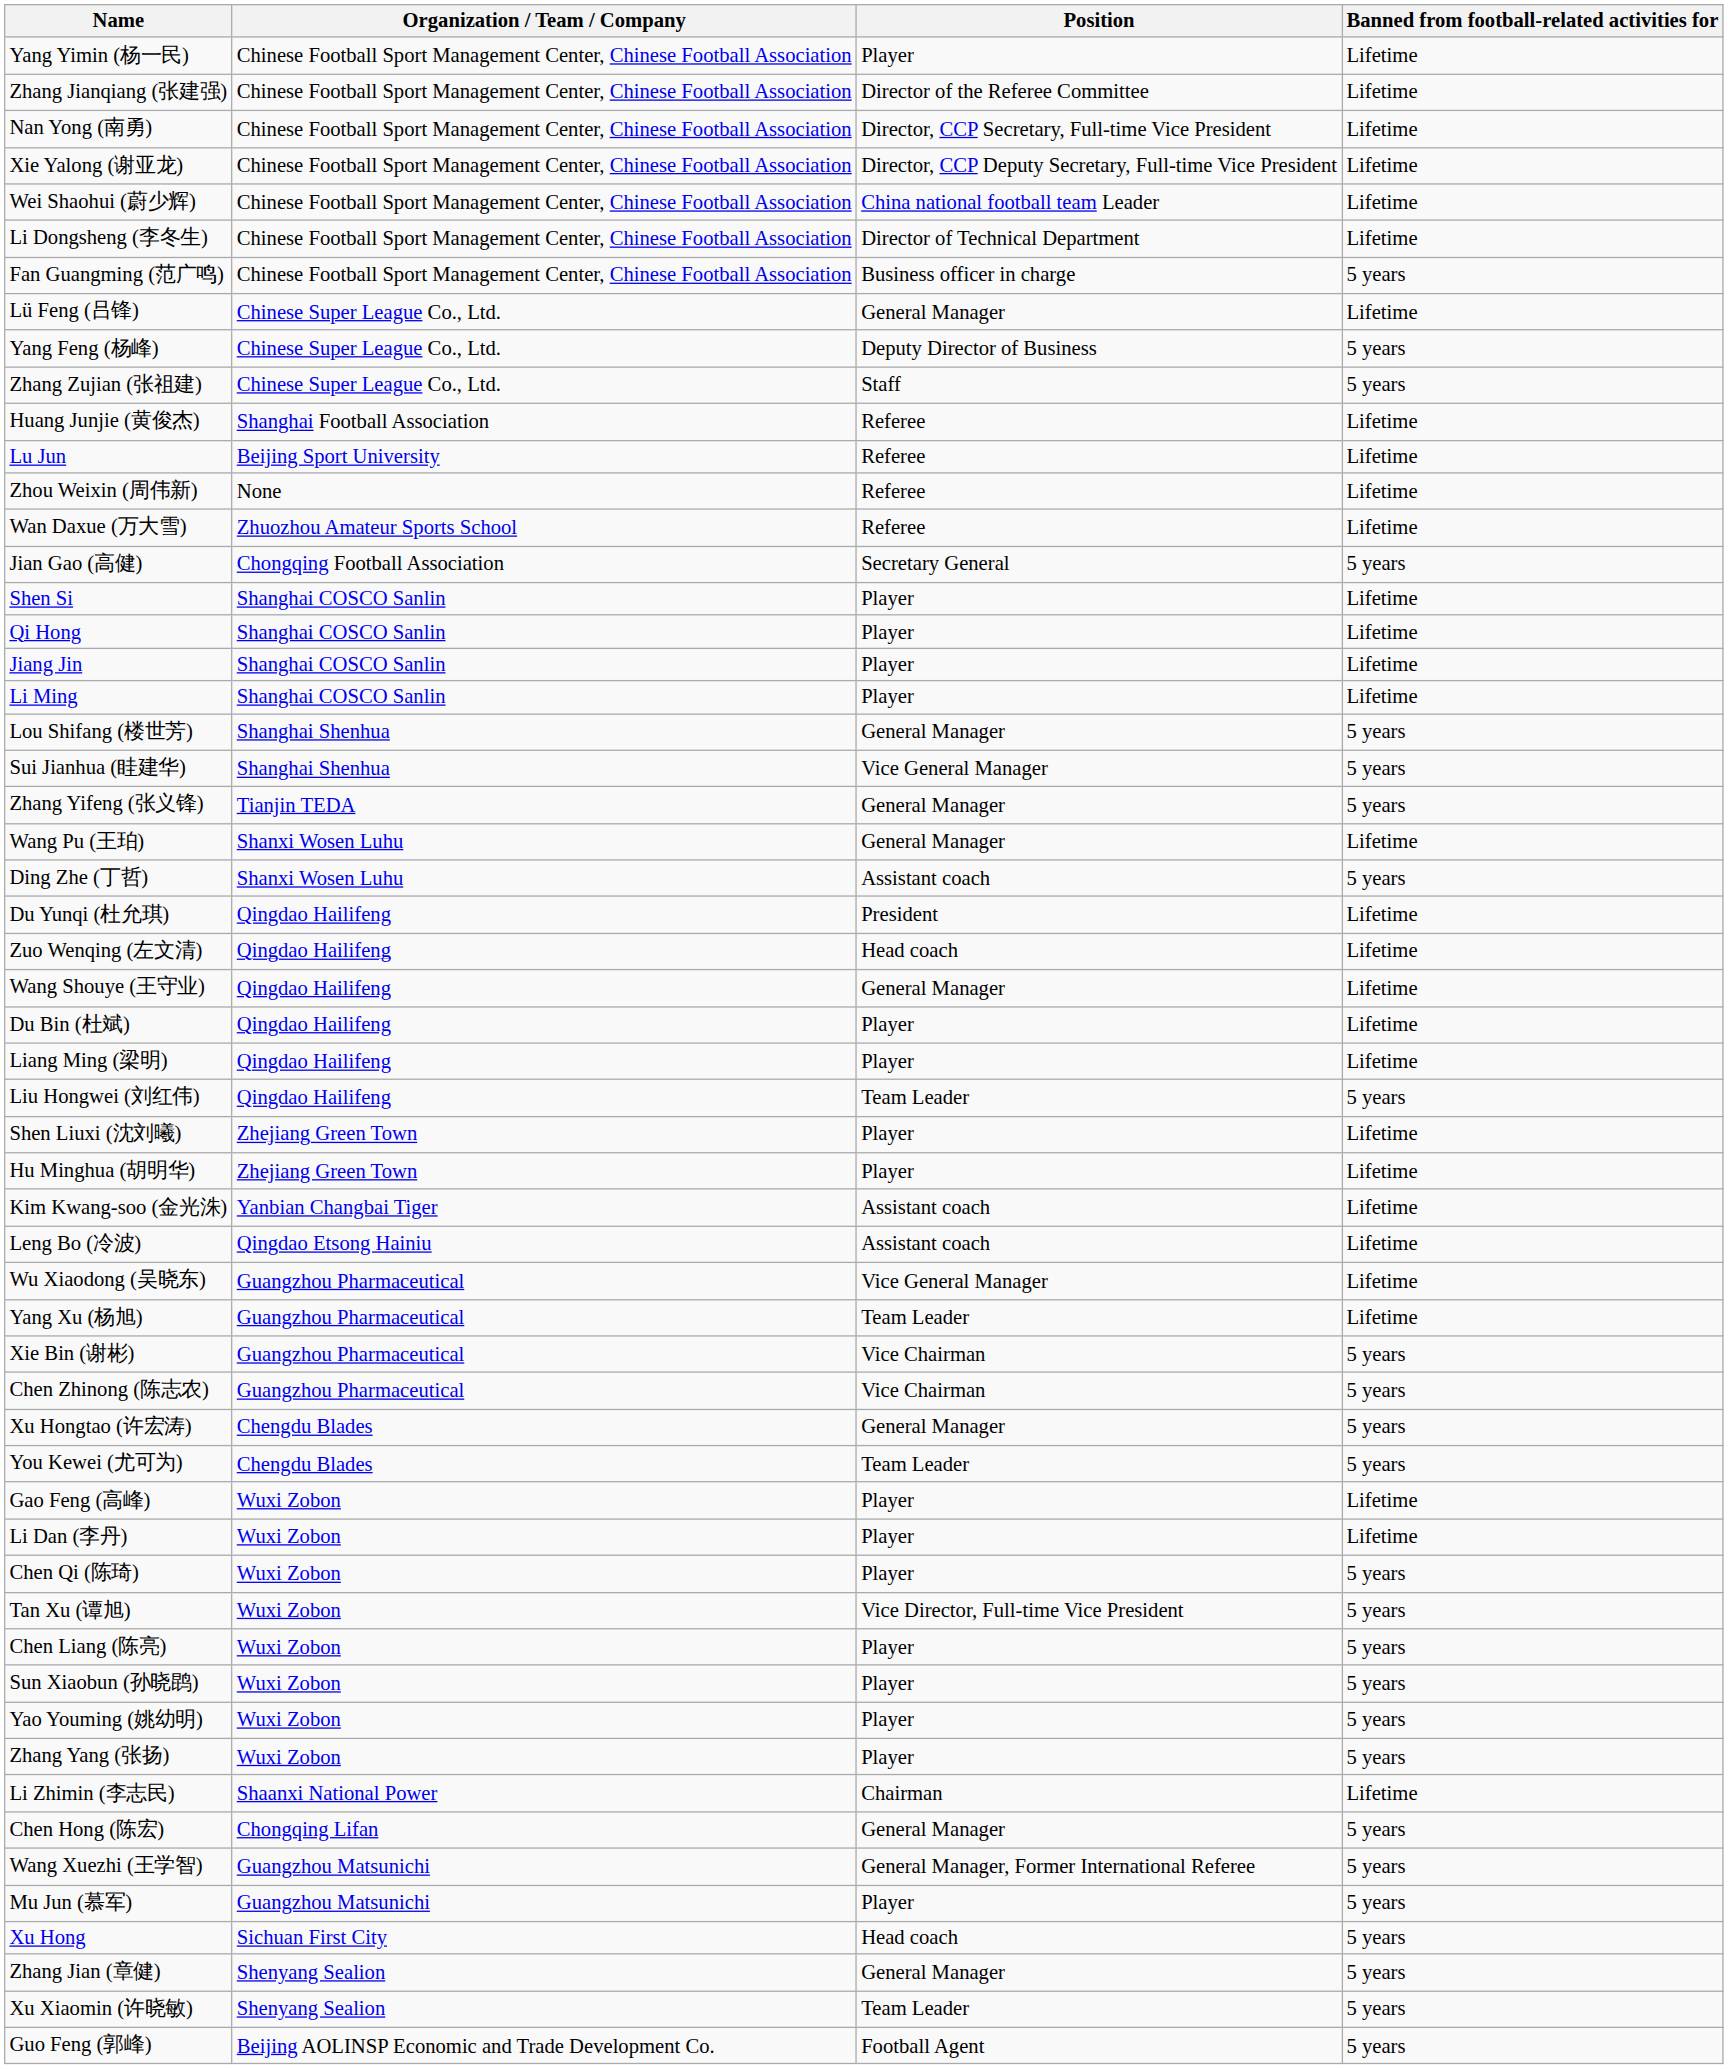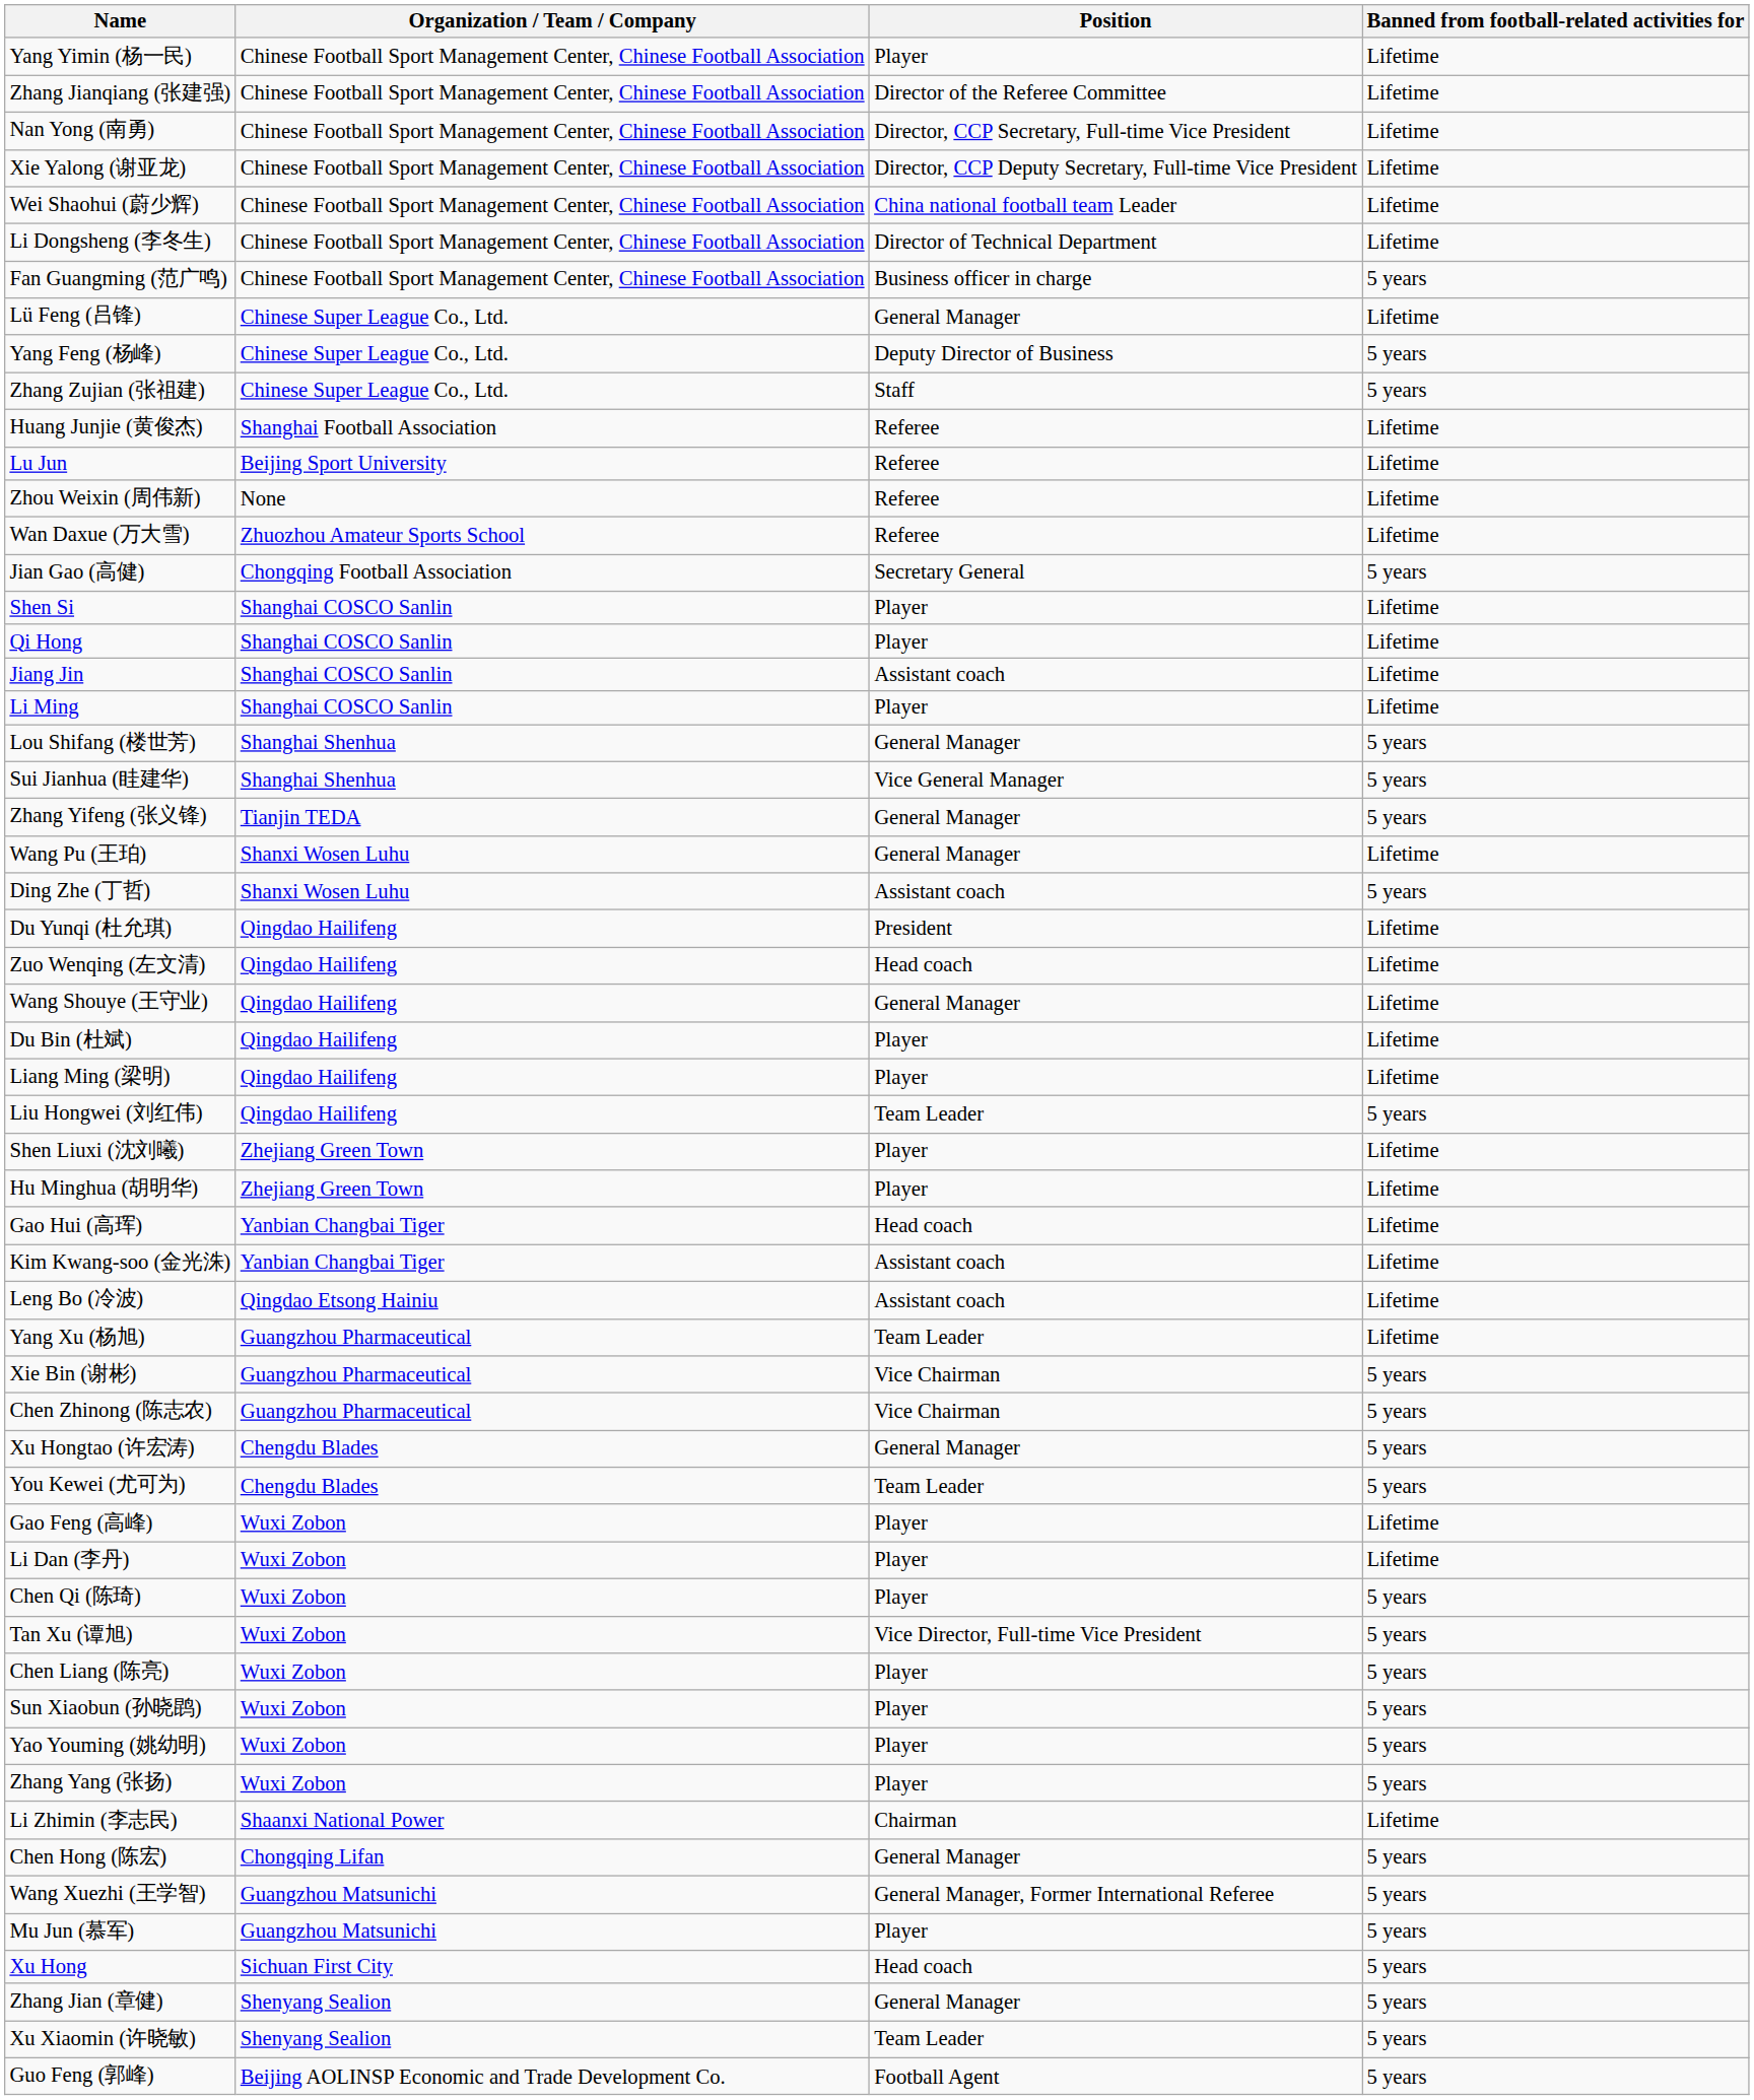 <table class="wikitable sortable">
 <tr>
 <th>Name</th>
 <th>Organization / Team / Company</th>
 <th>Position</th>
 <th>Banned from football-related activities for</th>
 </tr>
 <tr>
 <td>Yang Yimin (杨一民)</td>
 <td>Chinese Football Sport Management Center, <a href='#'>Chinese Football Association</a></td>
 <td>Player</td>
 <td>Lifetime</td>
 </tr>
 <tr>
 <td>Zhang Jianqiang (张建强)</td>
 <td>Chinese Football Sport Management Center, <a href='#'>Chinese Football Association</a></td>
 <td>Director of the Referee Committee</td>
 <td>Lifetime</td>
 </tr>
 <tr>
 <td>Nan Yong (南勇)</td>
 <td>Chinese Football Sport Management Center, <a href='#'>Chinese Football Association</a></td>
 <td>Director, <a href='#'>CCP</a> Secretary, Full-time Vice President</td>
 <td>Lifetime</td>
 </tr>
 <tr>
 <td>Xie Yalong (谢亚龙)</td>
 <td>Chinese Football Sport Management Center, <a href='#'>Chinese Football Association</a></td>
 <td>Director, <a href='#'>CCP</a> Deputy Secretary, Full-time Vice President</td>
 <td>Lifetime</td>
 </tr>
 <tr>
 <td>Wei Shaohui (蔚少辉)</td>
 <td>Chinese Football Sport Management Center, <a href='#'>Chinese Football Association</a></td>
 <td><a href='#'>China national football team</a> Leader</td>
 <td>Lifetime</td>
 </tr>
 <tr>
 <td>Li Dongsheng (李冬生)</td>
 <td>Chinese Football Sport Management Center, <a href='#'>Chinese Football Association</a></td>
 <td>Director of Technical Department</td>
 <td>Lifetime</td>
 </tr>
 <tr>
 <td>Fan Guangming (范广鸣)</td>
 <td>Chinese Football Sport Management Center, <a href='#'>Chinese Football Association</a></td>
 <td>Business officer in charge</td>
 <td>5 years</td>
 </tr>
 <tr>
 <td>Lü Feng (吕锋)</td>
 <td><a href='#'>Chinese Super League</a> Co., Ltd.</td>
 <td>General Manager</td>
 <td>Lifetime</td>
 </tr>
 <tr>
 <td>Yang Feng (杨峰)</td>
 <td><a href='#'>Chinese Super League</a> Co., Ltd.</td>
 <td>Deputy Director of Business</td>
 <td>5 years</td>
 </tr>
 <tr>
 <td>Zhang Zujian (张祖建)</td>
 <td><a href='#'>Chinese Super League</a> Co., Ltd.</td>
 <td>Staff</td>
 <td>5 years</td>
 </tr>
 <tr>
 <td>Huang Junjie (黄俊杰)</td>
 <td><a href='#'>Shanghai</a> Football Association</td>
 <td>Referee</td>
 <td>Lifetime</td>
 </tr>
 <tr>
 <td><a href='#'>Lu Jun</a></td>
 <td><a href='#'>Beijing Sport University</a></td>
 <td>Referee</td>
 <td>Lifetime</td>
 </tr>
 <tr>
 <td>Zhou Weixin (周伟新)</td>
 <td>None</td>
 <td>Referee</td>
 <td>Lifetime</td>
 </tr>
 <tr>
 <td>Wan Daxue (万大雪)</td>
 <td><a href='#'>Zhuozhou Amateur Sports School</a></td>
 <td>Referee</td>
 <td>Lifetime</td>
 </tr>
 <tr>
 <td>Jian Gao (高健)</td>
 <td><a href='#'>Chongqing</a> Football Association</td>
 <td>Secretary General</td>
 <td>5 years</td>
 </tr>
 <tr>
 <td><a href='#'>Shen Si</a></td>
 <td><a href='#'>Shanghai COSCO Sanlin</a></td>
 <td>Player</td>
 <td>Lifetime</td>
 </tr>
 <tr>
 <td><a href='#'>Qi Hong</a></td>
 <td><a href='#'>Shanghai COSCO Sanlin</a></td>
 <td>Player</td>
 <td>Lifetime</td>
 </tr>
 <tr>
 <td><a href='#'>Jiang Jin</a></td>
 <td><a href='#'>Shanghai COSCO Sanlin</a></td>
-<td>Player</td>
+<td>Assistant coach</td>
 <td>Lifetime</td>
 </tr>
 <tr>
 <td><a href='#'>Li Ming</a></td>
 <td><a href='#'>Shanghai COSCO Sanlin</a></td>
 <td>Player</td>
 <td>Lifetime</td>
 </tr>
 <tr>
 <td>Lou Shifang (楼世芳)</td>
 <td><a href='#'>Shanghai Shenhua</a></td>
 <td>General Manager</td>
 <td>5 years</td>
 </tr>
 <tr>
 <td>Sui Jianhua (眭建华)</td>
 <td><a href='#'>Shanghai Shenhua</a></td>
 <td>Vice General Manager</td>
 <td>5 years</td>
 </tr>
 <tr>
 <td>Zhang Yifeng (张义锋)</td>
 <td><a href='#'>Tianjin TEDA</a></td>
 <td>General Manager</td>
 <td>5 years</td>
 </tr>
 <tr>
 <td>Wang Pu (王珀)</td>
 <td><a href='#'>Shanxi Wosen Luhu</a></td>
 <td>General Manager</td>
 <td>Lifetime</td>
 </tr>
 <tr>
 <td>Ding Zhe (丁哲)</td>
 <td><a href='#'>Shanxi Wosen Luhu</a></td>
 <td>Assistant coach</td>
 <td>5 years</td>
 </tr>
 <tr>
 <td>Du Yunqi (杜允琪)</td>
 <td><a href='#'>Qingdao Hailifeng</a></td>
 <td>President</td>
 <td>Lifetime</td>
 </tr>
 <tr>
 <td>Zuo Wenqing (左文清)</td>
 <td><a href='#'>Qingdao Hailifeng</a></td>
 <td>Head coach</td>
 <td>Lifetime</td>
 </tr>
 <tr>
 <td>Wang Shouye (王守业)</td>
 <td><a href='#'>Qingdao Hailifeng</a></td>
 <td>General Manager</td>
 <td>Lifetime</td>
 </tr>
 <tr>
 <td>Du Bin (杜斌)</td>
 <td><a href='#'>Qingdao Hailifeng</a></td>
 <td>Player</td>
 <td>Lifetime</td>
 </tr>
 <tr>
 <td>Liang Ming (梁明)</td>
 <td><a href='#'>Qingdao Hailifeng</a></td>
 <td>Player</td>
 <td>Lifetime</td>
 </tr>
 <tr>
 <td>Liu Hongwei (刘红伟)</td>
 <td><a href='#'>Qingdao Hailifeng</a></td>
 <td>Team Leader</td>
 <td>5 years</td>
 </tr>
 <tr>
 <td>Shen Liuxi (沈刘曦)</td>
 <td><a href='#'>Zhejiang Green Town</a></td>
 <td>Player</td>
 <td>Lifetime</td>
 </tr>
 <tr>
 <td>Hu Minghua (胡明华)</td>
 <td><a href='#'>Zhejiang Green Town</a></td>
 <td>Player</td>
 <td>Lifetime</td>
 </tr>
 <tr>
+<td>Gao Hui (高珲)</td>
+<td><a href='#'>Yanbian Changbai Tiger</a></td>
+<td>Head coach</td>
+<td>Lifetime</td>
+</tr>
+<tr>
 <td>Kim Kwang-soo (金光洙)</td>
 <td><a href='#'>Yanbian Changbai Tiger</a></td>
 <td>Assistant coach</td>
 <td>Lifetime</td>
 </tr>
 <tr>
 <td>Leng Bo (冷波)</td>
 <td><a href='#'>Qingdao Etsong Hainiu</a></td>
 <td>Assistant coach</td>
-<td>Lifetime</td>
-</tr>
-<tr>
-<td>Wu Xiaodong (吴晓东)</td>
-<td><a href='#'>Guangzhou Pharmaceutical</a></td>
-<td>Vice General Manager</td>
 <td>Lifetime</td>
 </tr>
 <tr>
 <td>Yang Xu (杨旭)</td>
 <td><a href='#'>Guangzhou Pharmaceutical</a></td>
 <td>Team Leader</td>
 <td>Lifetime</td>
 </tr>
 <tr>
 <td>Xie Bin (谢彬)</td>
 <td><a href='#'>Guangzhou Pharmaceutical</a></td>
 <td>Vice Chairman</td>
 <td>5 years</td>
 </tr>
 <tr>
 <td>Chen Zhinong (陈志农)</td>
 <td><a href='#'>Guangzhou Pharmaceutical</a></td>
 <td>Vice Chairman</td>
 <td>5 years</td>
 </tr>
 <tr>
 <td>Xu Hongtao (许宏涛)</td>
 <td><a href='#'>Chengdu Blades</a></td>
 <td>General Manager</td>
 <td>5 years</td>
 </tr>
 <tr>
 <td>You Kewei (尤可为)</td>
 <td><a href='#'>Chengdu Blades</a></td>
 <td>Team Leader</td>
 <td>5 years</td>
 </tr>
 <tr>
 <td>Gao Feng (高峰)</td>
 <td><a href='#'>Wuxi Zobon</a></td>
 <td>Player</td>
 <td>Lifetime</td>
 </tr>
 <tr>
 <td>Li Dan (李丹)</td>
 <td><a href='#'>Wuxi Zobon</a></td>
 <td>Player</td>
 <td>Lifetime　</td>
 </tr>
 <tr>
 <td>Chen Qi (陈琦)</td>
 <td><a href='#'>Wuxi Zobon</a></td>
 <td>Player</td>
 <td>5 years</td>
 </tr>
 <tr>
 <td>Tan Xu (谭旭)</td>
 <td><a href='#'>Wuxi Zobon</a></td>
 <td>Vice Director, Full-time Vice President</td>
 <td>5 years</td>
 </tr>
 <tr>
 <td>Chen Liang (陈亮)</td>
 <td><a href='#'>Wuxi Zobon</a></td>
 <td>Player</td>
 <td>5 years</td>
 </tr>
 <tr>
 <td>Sun Xiaobun (孙晓鹍)</td>
 <td><a href='#'>Wuxi Zobon</a></td>
 <td>Player</td>
 <td>5 years</td>
 </tr>
 <tr>
 <td>Yao Youming (姚幼明)</td>
 <td><a href='#'>Wuxi Zobon</a></td>
 <td>Player</td>
 <td>5 years</td>
 </tr>
 <tr>
 <td>Zhang Yang (张扬)</td>
 <td><a href='#'>Wuxi Zobon</a></td>
 <td>Player</td>
 <td>5 years</td>
 </tr>
 <tr>
 <td>Li Zhimin (李志民)</td>
 <td><a href='#'>Shaanxi National Power</a></td>
 <td>Chairman</td>
 <td>Lifetime</td>
 </tr>
 <tr>
 <td>Chen Hong (陈宏)</td>
 <td><a href='#'>Chongqing Lifan</a></td>
 <td>General Manager</td>
 <td>5 years</td>
 </tr>
 <tr>
 <td>Wang Xuezhi (王学智)</td>
 <td><a href='#'>Guangzhou Matsunichi</a></td>
 <td>General Manager, Former International Referee</td>
 <td>5 years</td>
 </tr>
 <tr>
 <td>Mu Jun (慕军)</td>
 <td><a href='#'>Guangzhou Matsunichi</a></td>
 <td>Player</td>
 <td>5 years</td>
 </tr>
 <tr>
 <td><a href='#'>Xu Hong</a></td>
 <td><a href='#'>Sichuan First City</a></td>
 <td>Head coach</td>
 <td>5 years</td>
 </tr>
 <tr>
 <td>Zhang Jian (章健)</td>
 <td><a href='#'>Shenyang Sealion</a></td>
 <td>General Manager</td>
 <td>5 years</td>
 </tr>
 <tr>
 <td>Xu Xiaomin (许晓敏)</td>
 <td><a href='#'>Shenyang Sealion</a></td>
 <td>Team Leader</td>
 <td>5 years</td>
 </tr>
 <tr>
 <td>Guo Feng (郭峰)</td>
 <td><a href='#'>Beijing</a> AOLINSP Economic and Trade Development Co.</td>
 <td>Football Agent</td>
 <td>5 years</td>
 </tr>
 </table>
